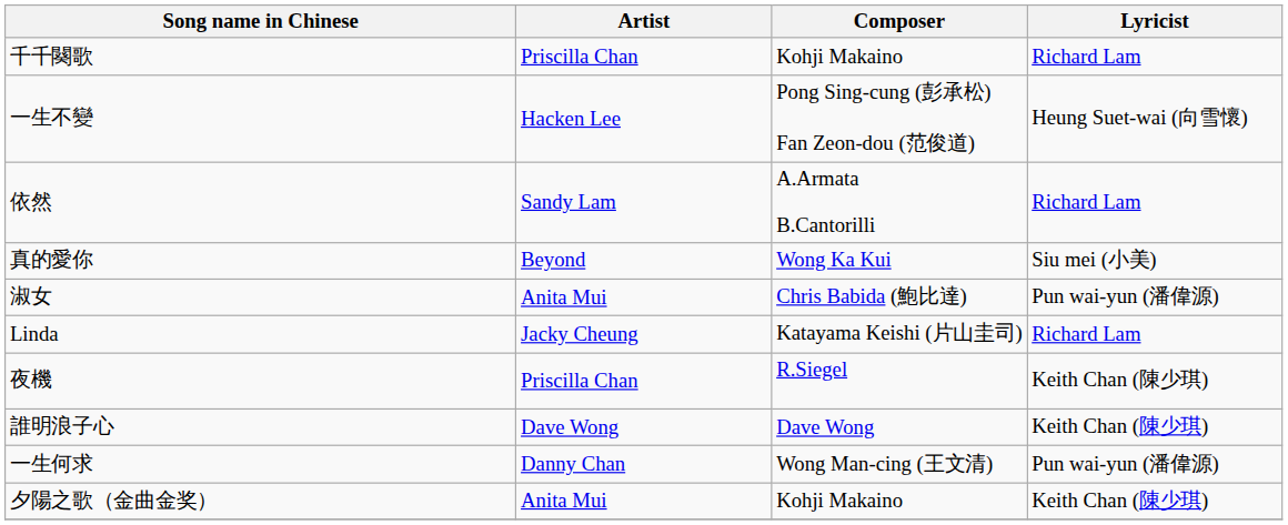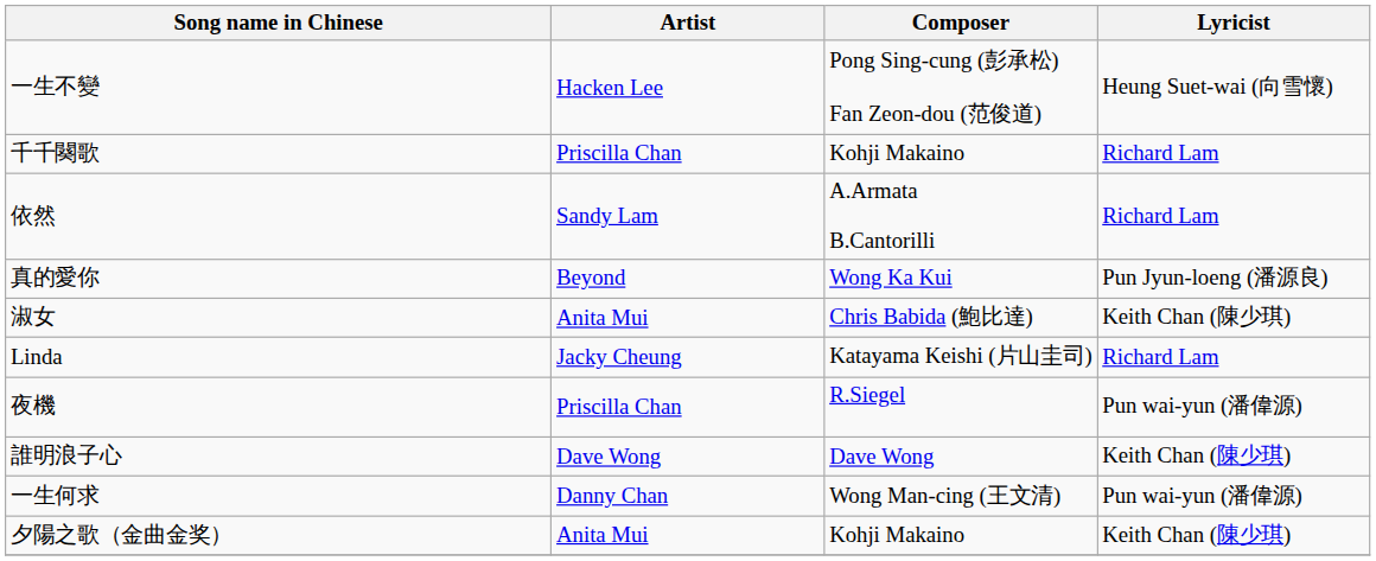 <table class="wikitable">
 <tr>
 <th width=40%>Song name in Chinese</th>
 <th width=20%>Artist</th>
 <th width=20%>Composer</th>
 <th width=20%>Lyricist</th>
 </tr>
 <tr>
+<td>一生不變</td>
+<td><a href='#'>Hacken Lee</a></td>
+<td>Pong Sing-cung (彭承松)<br><br>Fan Zeon-dou (范俊道)</td>
+<td>Heung Suet-wai (向雪懷)</td>
+</tr>
+<tr>
 <td>千千闋歌</td>
 <td><a href='#'>Priscilla Chan</a></td>
 <td>Kohji Makaino</td>
 <td><a href='#'>Richard Lam</a></td>
-</tr>
-<tr>
-<td>一生不變</td>
-<td><a href='#'>Hacken Lee</a></td>
-<td>Pong Sing-cung (彭承松)<br><br>Fan Zeon-dou (范俊道)</td>
-<td>Heung Suet-wai (向雪懷)</td>
 </tr>
 <tr>
 <td>依然</td>
 <td><a href='#'>Sandy Lam</a></td>
 <td>A.Armata<br><br>B.Cantorilli</td>
 <td><a href='#'>Richard Lam</a></td>
 </tr>
 <tr>
 <td>真的愛你</td>
 <td><a href='#'>Beyond</a></td>
 <td><a href='#'>Wong Ka Kui</a></td>
-<td>Siu mei (小美)</td>
+<td>Pun Jyun-loeng (潘源良)</td>
 </tr>
 <tr>
 <td>淑女</td>
 <td><a href='#'>Anita Mui</a></td>
 <td><a href='#'>Chris Babida</a> (鮑比達)</td>
-<td>Pun wai-yun (潘偉源)</td>
+<td>Keith Chan (陳少琪)</td>
 </tr>
 <tr>
 <td>Linda</td>
 <td><a href='#'>Jacky Cheung</a></td>
 <td>Katayama Keishi (片山圭司)</td>
 <td><a href='#'>Richard Lam</a></td>
 </tr>
 <tr>
 <td>夜機</td>
 <td><a href='#'>Priscilla Chan</a></td>
 <td><a href='#'>R.Siegel</a><br><br></td>
-<td>Keith Chan (陳少琪)</td>
+<td>Pun wai-yun (潘偉源)</td>
 </tr>
 <tr>
 <td>誰明浪子心</td>
 <td><a href='#'>Dave Wong</a></td>
 <td><a href='#'>Dave Wong</a></td>
 <td>Keith Chan (<a href='#'>陳少琪</a>)</td>
 </tr>
 <tr>
 <td>一生何求</td>
 <td><a href='#'>Danny Chan</a></td>
 <td>Wong Man-cing (王文清)</td>
 <td>Pun wai-yun (潘偉源)</td>
 </tr>
 <tr>
 <td>夕陽之歌（金曲金奖）</td>
 <td><a href='#'>Anita Mui</a></td>
 <td>Kohji Makaino</td>
 <td>Keith Chan (<a href='#'>陳少琪</a>)</td>
 </tr>
 <tr>
 </tr>
 </table>
